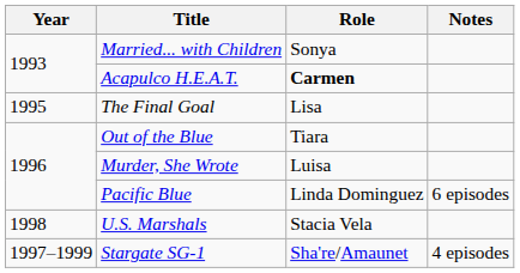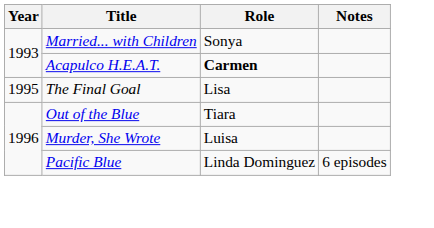 <table class="wikitable sortable">
 <tr>
 <th>Year</th>
 <th>Title</th>
 <th>Role</th>
 <th class = "unsortable">Notes</th>
 </tr>
 <tr>
 <td Rowspan=2>1993</td>
 <td><em><a href='#'>Married... with Children</a></em></td>
 <td>Sonya</td>
 <td></td>
 </tr>
 <tr>
 <td><em><a href='#'>Acapulco H.E.A.T.</a></em></td>
 <td><strong>Carmen</strong></td>
 <td></td>
 </tr>
 <tr>
 <td>1995</td>
 <td><em>The Final Goal</em></td>
 <td>Lisa</td>
 <td></td>
 </tr>
 <tr>
 <td Rowspan=3>1996</td>
 <td><em><a href='#'>Out of the Blue</a></em></td>
 <td>Tiara</td>
 <td></td>
 </tr>
 <tr>
 <td><em><a href='#'>Murder, She Wrote</a></em></td>
 <td>Luisa</td>
 <td></td>
 </tr>
 <tr>
 <td><em><a href='#'>Pacific Blue</a></em></td>
 <td>Linda Dominguez</td>
 <td>6 episodes</td>
 </tr>
-<tr>
-<td>1998</td>
-<td><em><a href='#'>U.S. Marshals</a></em></td>
-<td>Stacia Vela</td>
-<td></td>
-</tr>
-<tr>
-<td>1997–1999</td>
-<td><em><a href='#'>Stargate SG-1</a></em></td>
-<td><a href='#'>Sha're</a>/<a href='#'>Amaunet</a></td>
-<td>4 episodes</td>
-</tr>
 </table>
